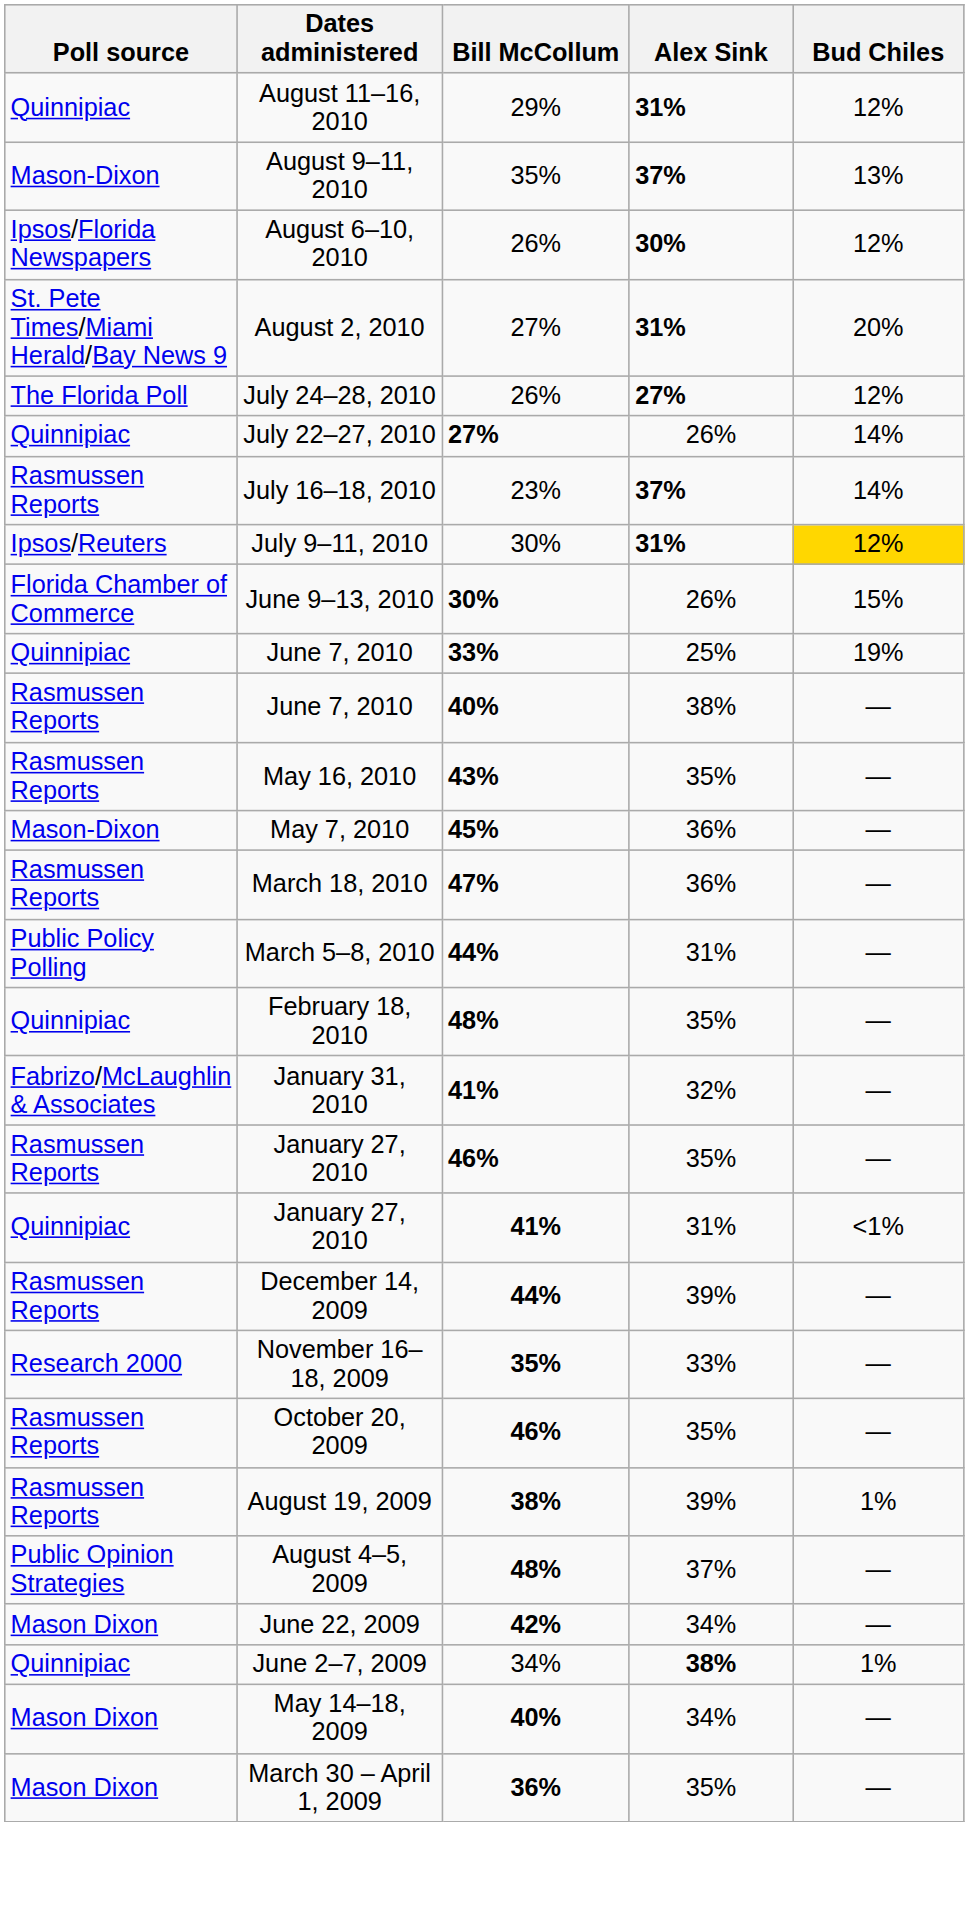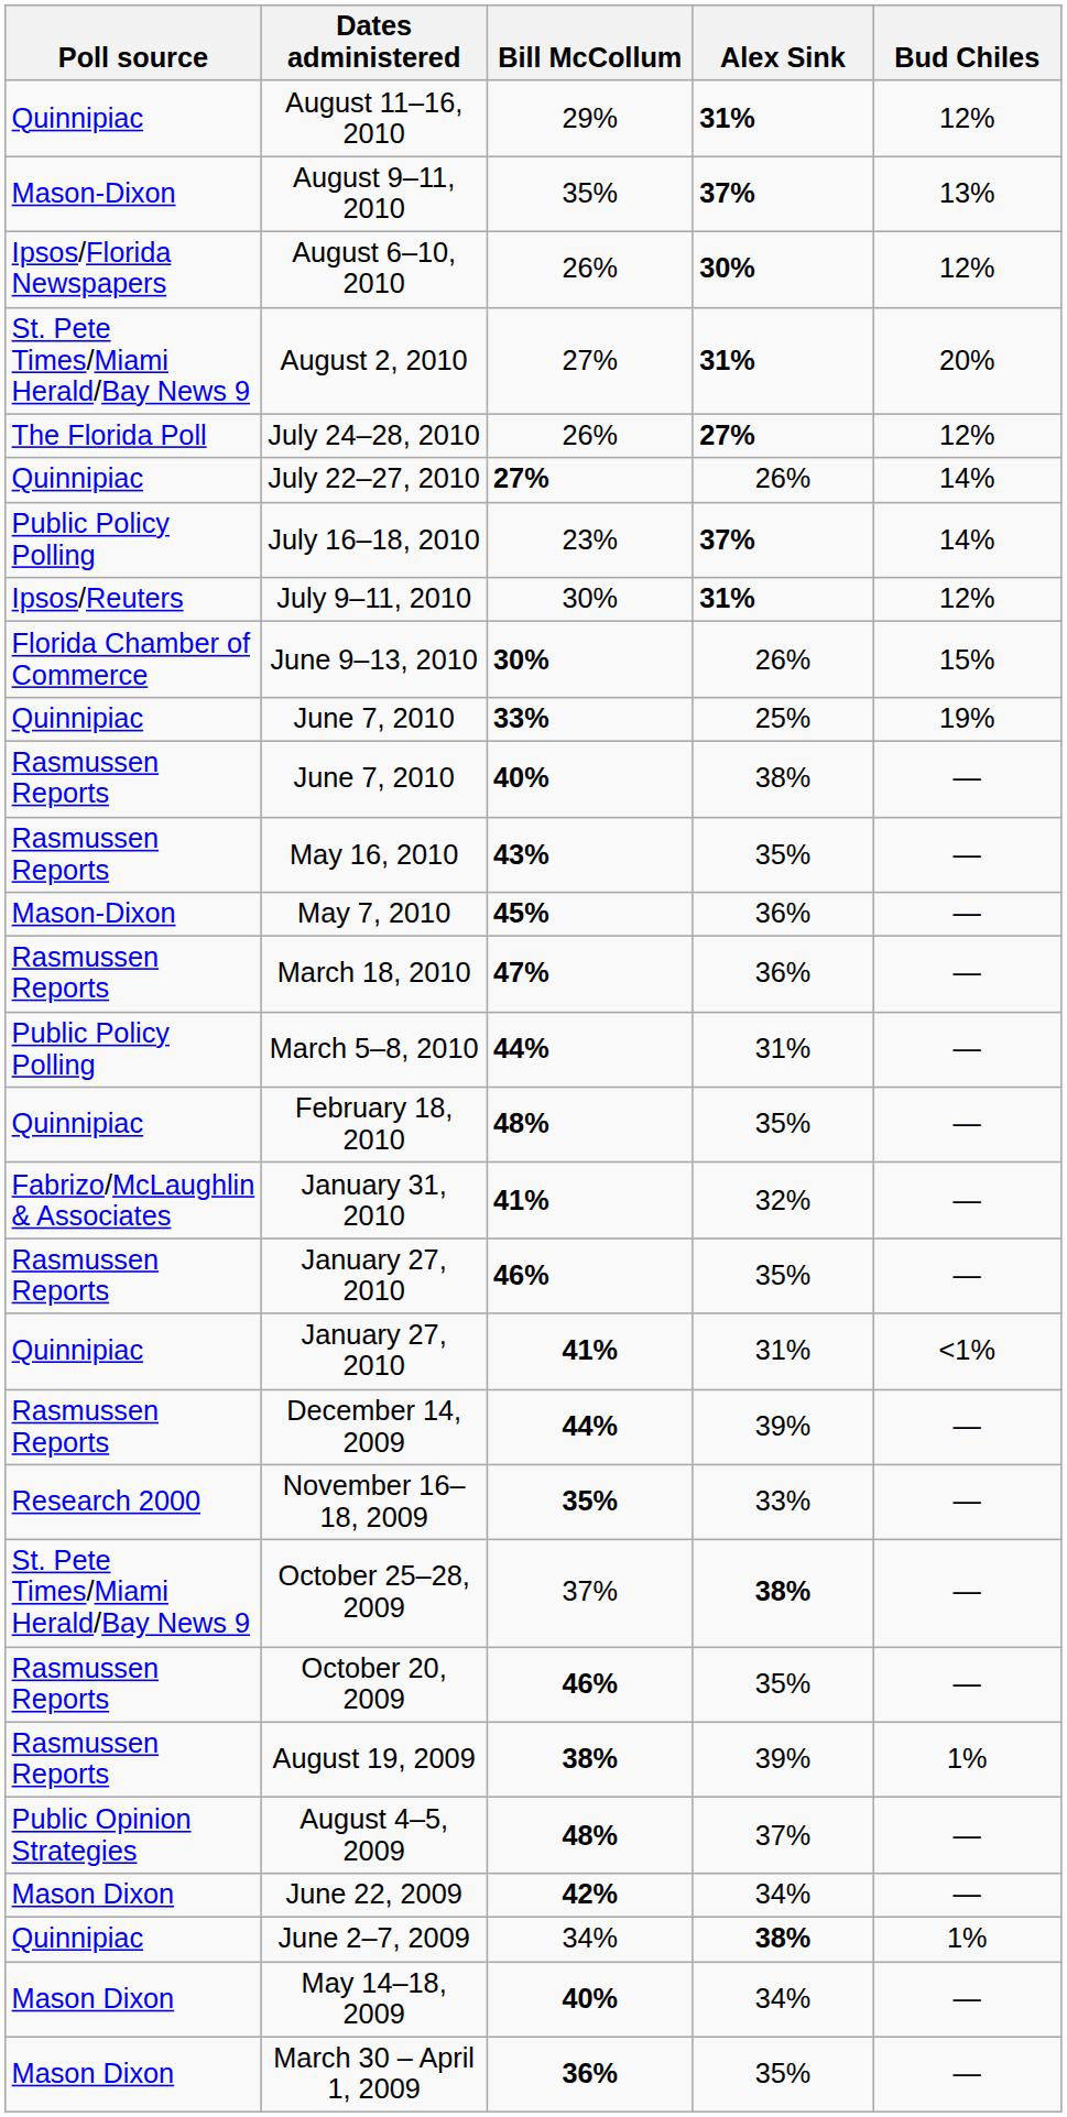 <table class="wikitable">
 <tr valign=bottom>
 <th style="width:130px;">Poll source</th>
 <th style="width:135px;">Dates administered</th>
 <th style="width:130px;">Bill McCollum</th>
 <th style="width:130px;">Alex Sink</th>
 <th style="width:130px;">Bud Chiles</th>
 </tr>
 <tr>
 <td><a href='#'>Quinnipiac</a></td>
 <td align=center>August 11–16, 2010</td>
 <td align=center>29%</td>
 <td><strong>31%</strong></td>
 <td align=center>12%</td>
 </tr>
 <tr>
 <td><a href='#'>Mason-Dixon</a></td>
 <td align=center>August 9–11, 2010</td>
 <td align=center>35%</td>
 <td><strong>37%</strong></td>
 <td align=center>13%</td>
 </tr>
 <tr>
 <td><a href='#'>Ipsos</a>/<a href='#'>Florida Newspapers</a></td>
 <td align=center>August 6–10, 2010</td>
 <td align=center>26%</td>
 <td><strong>30%</strong></td>
 <td align=center>12%</td>
 </tr>
 <tr>
 <td><a href='#'>St. Pete Times</a>/<a href='#'>Miami Herald</a>/<a href='#'>Bay News 9</a></td>
 <td align=center>August 2, 2010</td>
 <td align=center>27%</td>
 <td><strong>31%</strong></td>
 <td align=center>20%</td>
 </tr>
 <tr>
 <td><a href='#'>The Florida Poll</a></td>
 <td align=center>July 24–28, 2010</td>
 <td align=center>26%</td>
 <td><strong>27%</strong></td>
 <td align=center>12%</td>
 </tr>
 <tr>
 <td><a href='#'>Quinnipiac</a></td>
 <td align=center>July 22–27, 2010</td>
 <td><strong>27%</strong></td>
 <td align=center>26%</td>
 <td align=center>14%</td>
 </tr>
 <tr>
-<td><a href='#'>Rasmussen Reports</a></td>
+<td><a href='#'>Public Policy Polling</a></td>
 <td align=center>July 16–18, 2010</td>
 <td align=center>23%</td>
 <td><strong>37%</strong></td>
 <td align=center>14%</td>
 </tr>
 <tr>
 <td><a href='#'>Ipsos</a>/<a href='#'>Reuters</a></td>
 <td align=center>July 9–11, 2010</td>
 <td align=center>30%</td>
 <td><strong>31%</strong></td>
-<td align=center style="background: gold;">12%</td>
+<td align=center>12%</td>
 </tr>
 <tr>
 <td><a href='#'>Florida Chamber of Commerce</a></td>
 <td align=center>June 9–13, 2010</td>
 <td><strong>30%</strong></td>
 <td align=center>26%</td>
 <td align=center>15%</td>
 </tr>
 <tr>
 <td><a href='#'>Quinnipiac</a></td>
 <td align=center>June 7, 2010</td>
 <td><strong>33%</strong></td>
 <td align=center>25%</td>
 <td align=center>19%</td>
 </tr>
 <tr>
 <td><a href='#'>Rasmussen Reports</a></td>
 <td align=center>June 7, 2010</td>
 <td><strong>40%</strong></td>
 <td align=center>38%</td>
 <td align=center>—</td>
 </tr>
 <tr>
 <td><a href='#'>Rasmussen Reports</a></td>
 <td align=center>May 16, 2010</td>
 <td><strong>43%</strong></td>
 <td align=center>35%</td>
 <td align=center>—</td>
 </tr>
 <tr>
 <td><a href='#'>Mason-Dixon</a></td>
 <td align=center>May 7, 2010</td>
 <td><strong>45%</strong></td>
 <td align=center>36%</td>
 <td align=center>—</td>
 </tr>
 <tr>
 <td><a href='#'>Rasmussen Reports</a></td>
 <td align=center>March 18, 2010</td>
 <td><strong>47%</strong></td>
 <td align=center>36%</td>
 <td align=center>—</td>
 </tr>
 <tr>
 <td><a href='#'>Public Policy Polling</a></td>
 <td align=center>March 5–8, 2010</td>
 <td><strong>44%</strong></td>
 <td align=center>31%</td>
 <td align=center>—</td>
 </tr>
 <tr>
 <td><a href='#'>Quinnipiac</a></td>
 <td align=center>February 18, 2010</td>
 <td><strong>48%</strong></td>
 <td align=center>35%</td>
 <td align=center>—</td>
 </tr>
 <tr>
 <td><a href='#'>Fabrizo</a>/<a href='#'>McLaughlin & Associates</a></td>
 <td align=center>January 31, 2010</td>
 <td><strong>41%</strong></td>
 <td align=center>32%</td>
 <td align=center>—</td>
 </tr>
 <tr>
 <td><a href='#'>Rasmussen Reports</a></td>
 <td align=center>January 27, 2010</td>
 <td><strong>46%</strong></td>
 <td align=center>35%</td>
 <td align=center>—</td>
 </tr>
 <tr>
 <td><a href='#'>Quinnipiac</a></td>
 <td align=center>January 27, 2010</td>
 <td align=center ><strong>41%</strong></td>
 <td align=center>31%</td>
 <td align=center><1%</td>
 </tr>
 <tr>
 <td><a href='#'>Rasmussen Reports</a></td>
 <td align=center>December 14, 2009</td>
 <td align=center ><strong>44%</strong></td>
 <td align=center>39%</td>
 <td align=center>—</td>
 </tr>
 <tr>
 <td><a href='#'>Research 2000</a></td>
 <td align=center>November 16–18, 2009</td>
 <td align=center ><strong>35%</strong></td>
 <td align=center>33%</td>
 <td align=center>—</td>
 </tr>
 <tr>
+<td><a href='#'>St. Pete Times</a>/<a href='#'>Miami Herald</a>/<a href='#'>Bay News 9</a></td>
+<td align=center>October 25–28, 2009</td>
+<td align=center>37%</td>
+<td align=center ><strong>38%</strong></td>
+<td align=center>—</td>
+</tr>
+<tr>
 <td><a href='#'>Rasmussen Reports</a></td>
 <td align=center>October 20, 2009</td>
 <td align=center ><strong>46%</strong></td>
 <td align=center>35%</td>
 <td align=center>—</td>
 </tr>
 <tr>
 <td><a href='#'>Rasmussen Reports</a></td>
 <td align=center>August 19, 2009</td>
 <td align=center ><strong>38%</strong></td>
 <td align=center>39%</td>
 <td align=center>1%</td>
 </tr>
 <tr>
 <td><a href='#'>Public Opinion Strategies</a></td>
 <td align=center>August 4–5, 2009</td>
 <td align=center ><strong>48%</strong></td>
 <td align=center>37%</td>
 <td align=center>—</td>
 </tr>
 <tr>
 <td><a href='#'>Mason Dixon</a></td>
 <td align=center>June 22, 2009</td>
 <td align=center ><strong>42%</strong></td>
 <td align=center>34%</td>
 <td align=center>—</td>
 </tr>
 <tr>
 <td><a href='#'>Quinnipiac</a></td>
 <td align=center>June 2–7, 2009</td>
 <td align=center>34%</td>
 <td align=center ><strong>38%</strong></td>
 <td align=center>1%</td>
 </tr>
 <tr>
 <td><a href='#'>Mason Dixon</a></td>
 <td align=center>May 14–18, 2009</td>
 <td align=center ><strong>40%</strong></td>
 <td align=center>34%</td>
 <td align=center>—</td>
 </tr>
 <tr>
 <td><a href='#'>Mason Dixon</a></td>
 <td align=center>March 30 – April 1, 2009</td>
 <td align=center ><strong>36%</strong></td>
 <td align=center>35%</td>
 <td align=center>—</td>
 </tr>
 </table>
